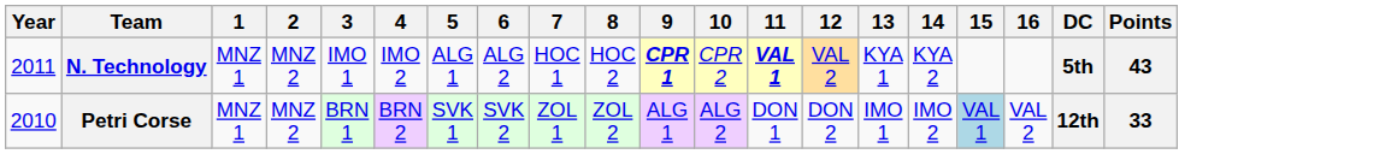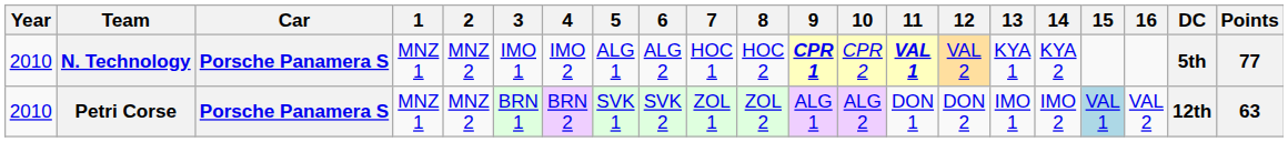 <table class="wikitable" style="text-align:center; font-size:85%">
 <tr>
 <th>Year</th>
 <th>Team</th>
+<th>Car</th>
 <th>1</th>
 <th>2</th>
 <th>3</th>
 <th>4</th>
 <th>5</th>
 <th>6</th>
 <th>7</th>
 <th>8</th>
 <th>9</th>
 <th>10</th>
 <th>11</th>
 <th>12</th>
 <th>13</th>
 <th>14</th>
 <th>15</th>
 <th>16</th>
 <th>DC</th>
 <th>Points</th>
 </tr>
 <tr>
-<td><a href='#'>2011</a></td>
+<td><a href='#'>2010</a></td>
 <th nowrap><a href='#'>N. Technology</a></th>
+<th nowrap><a href='#'>Porsche Panamera S</a></th>
 <td><a href='#'>MNZ<br>1</a></td>
 <td><a href='#'>MNZ<br>2</a></td>
 <td><a href='#'>IMO<br>1</a></td>
 <td><a href='#'>IMO<br>2</a></td>
 <td><a href='#'>ALG<br>1</a></td>
 <td><a href='#'>ALG<br>2</a></td>
 <td><a href='#'>HOC<br>1</a></td>
 <td><a href='#'>HOC<br>2</a></td>
 <td style="background:#FFFFBF;"><strong><em><a href='#'>CPR<br>1</a></em></strong><br></td>
 <td style="background:#FFFFBF;"><em><a href='#'>CPR<br>2</a></em><br></td>
 <td style="background:#FFFFBF;"><strong><em><a href='#'>VAL<br>1</a></em></strong><br></td>
 <td style="background:#FFDF9F;"><a href='#'>VAL<br>2</a><br></td>
 <td><a href='#'>KYA<br>1</a></td>
 <td><a href='#'>KYA<br>2</a></td>
 <td></td>
 <td></td>
 <th>5th</th>
-<th>43</th>
+<th>77</th>
 </tr>
 <tr>
 <td><a href='#'>2010</a></td>
 <th nowrap>Petri Corse</th>
+<th nowrap><a href='#'>Porsche Panamera S</a></th>
 <td><a href='#'>MNZ<br>1</a></td>
 <td><a href='#'>MNZ<br>2</a></td>
 <td style="background:#DFFFDF;"><a href='#'>BRN<br>1</a><br></td>
 <td style="background:#EFCFFF;"><a href='#'>BRN<br>2</a><br></td>
 <td style="background:#DFFFDF;"><a href='#'>SVK<br>1</a><br></td>
 <td style="background:#DFFFDF;"><a href='#'>SVK<br>2</a><br></td>
 <td style="background:#DFFFDF;"><a href='#'>ZOL<br>1</a><br></td>
 <td style="background:#DFFFDF;"><a href='#'>ZOL<br>2</a><br></td>
 <td style="background:#EFCFFF;"><a href='#'>ALG<br>1</a><br></td>
 <td style="background:#EFCFFF;"><a href='#'>ALG<br>2</a><br></td>
 <td><a href='#'>DON<br>1</a></td>
 <td><a href='#'>DON<br>2</a></td>
 <td><a href='#'>IMO<br>1</a></td>
 <td><a href='#'>IMO<br>2</a></td>
 <td style="background: lightblue;"><a href='#'>VAL<br>1</a></td>
 <td><a href='#'>VAL<br>2</a></td>
 <th>12th</th>
-<th>33</th>
+<th>63</th>
 </tr>
 </table>
